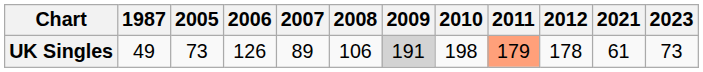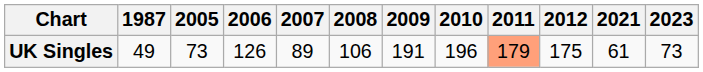 <table class="wikitable plainrowheaders">
 <tr>
 <th scope="col">Chart</th>
 <th scope="col">1987</th>
 <th>2005</th>
 <th>2006</th>
 <th>2007</th>
 <th>2008</th>
 <th>2009</th>
 <th>2010</th>
 <th>2011</th>
 <th>2012</th>
 <th>2021</th>
 <th>2023</th>
 </tr>
 <tr>
 <th scope="row">UK Singles</th>
 <td style="text-align:center;">49</td>
 <td style="text-align:center;">73</td>
 <td style="text-align:center;">126</td>
 <td style="text-align:center;">89</td>
 <td style="text-align:center;">106</td>
-<td style="background: lightgrey; text-align:center;">191</td>
-<td style="text-align:center;">198</td>
+<td style="text-align:center;">191</td>
+<td style="text-align:center;">196</td>
 <td style="background: lightsalmon; text-align:center;">179</td>
-<td style="text-align:center;">178</td>
+<td style="text-align:center;">175</td>
 <td style="text-align:center;">61</td>
 <td style="text-align:center;">73</td>
 </tr>
 </table>
